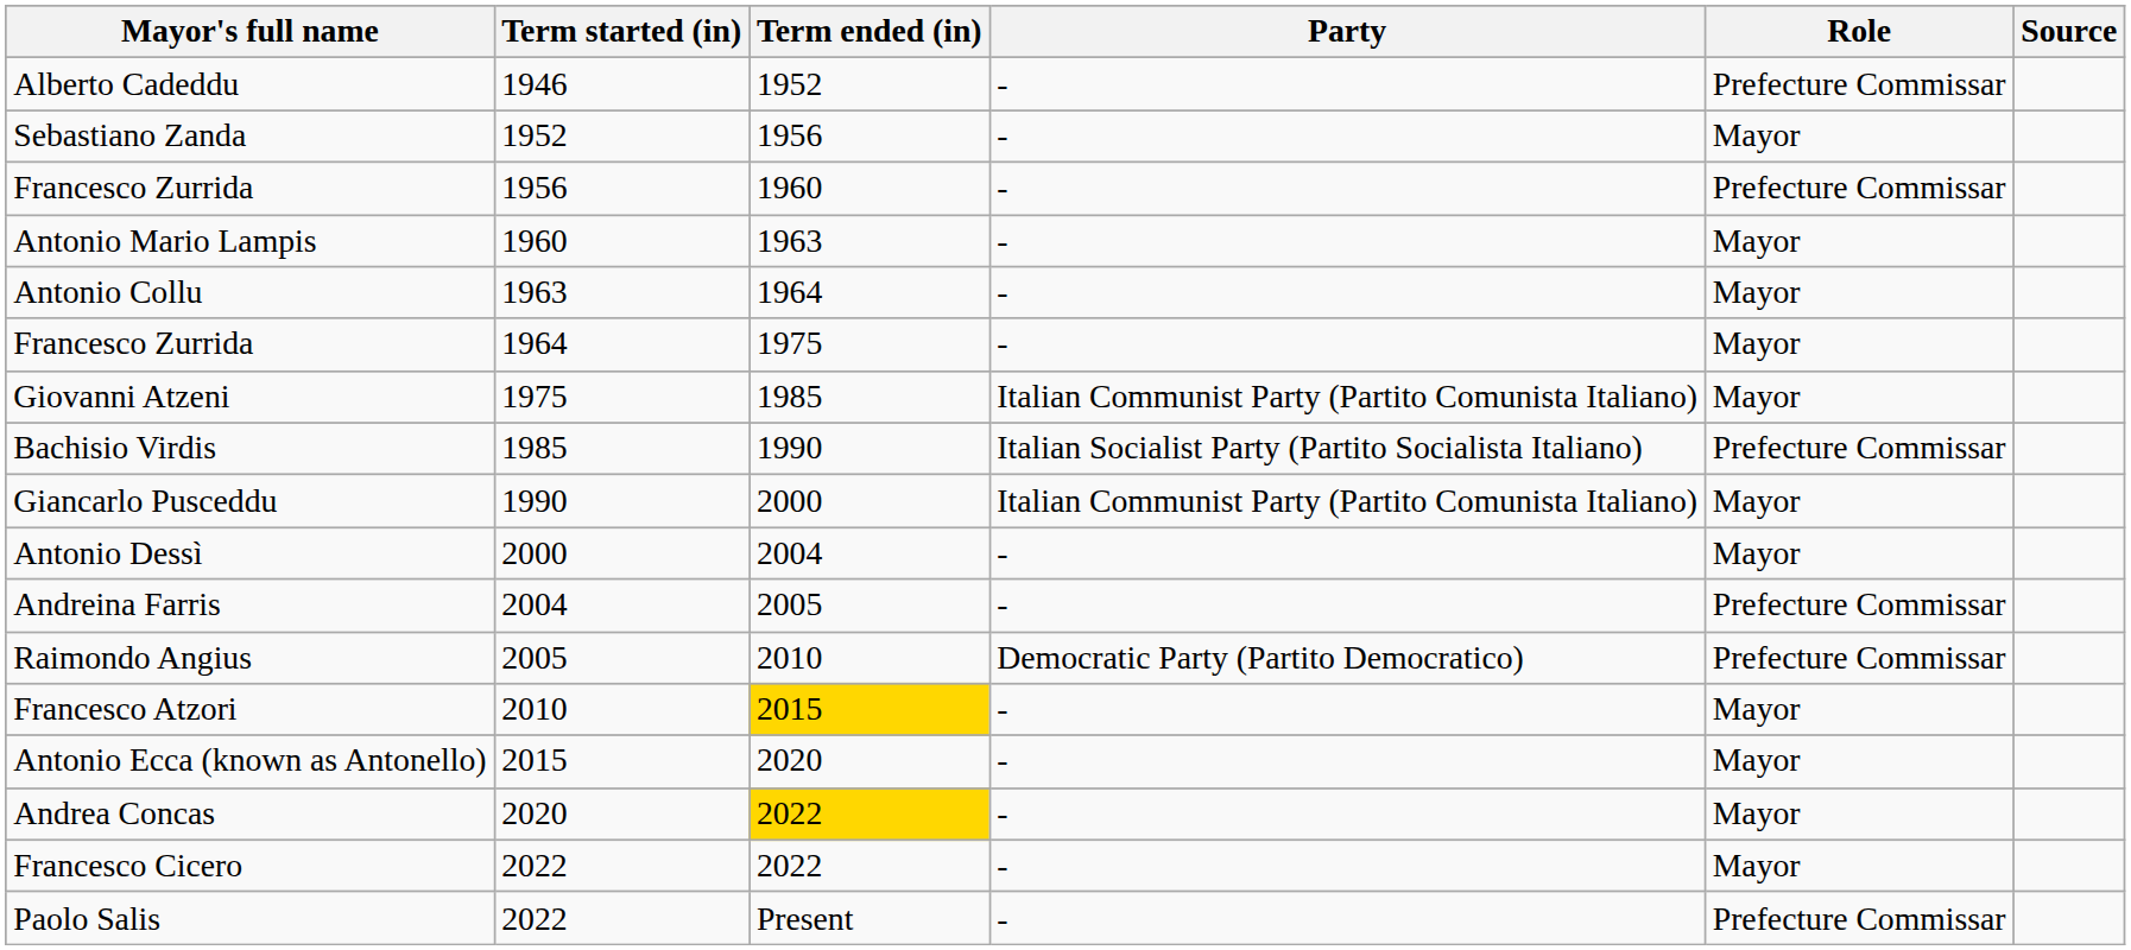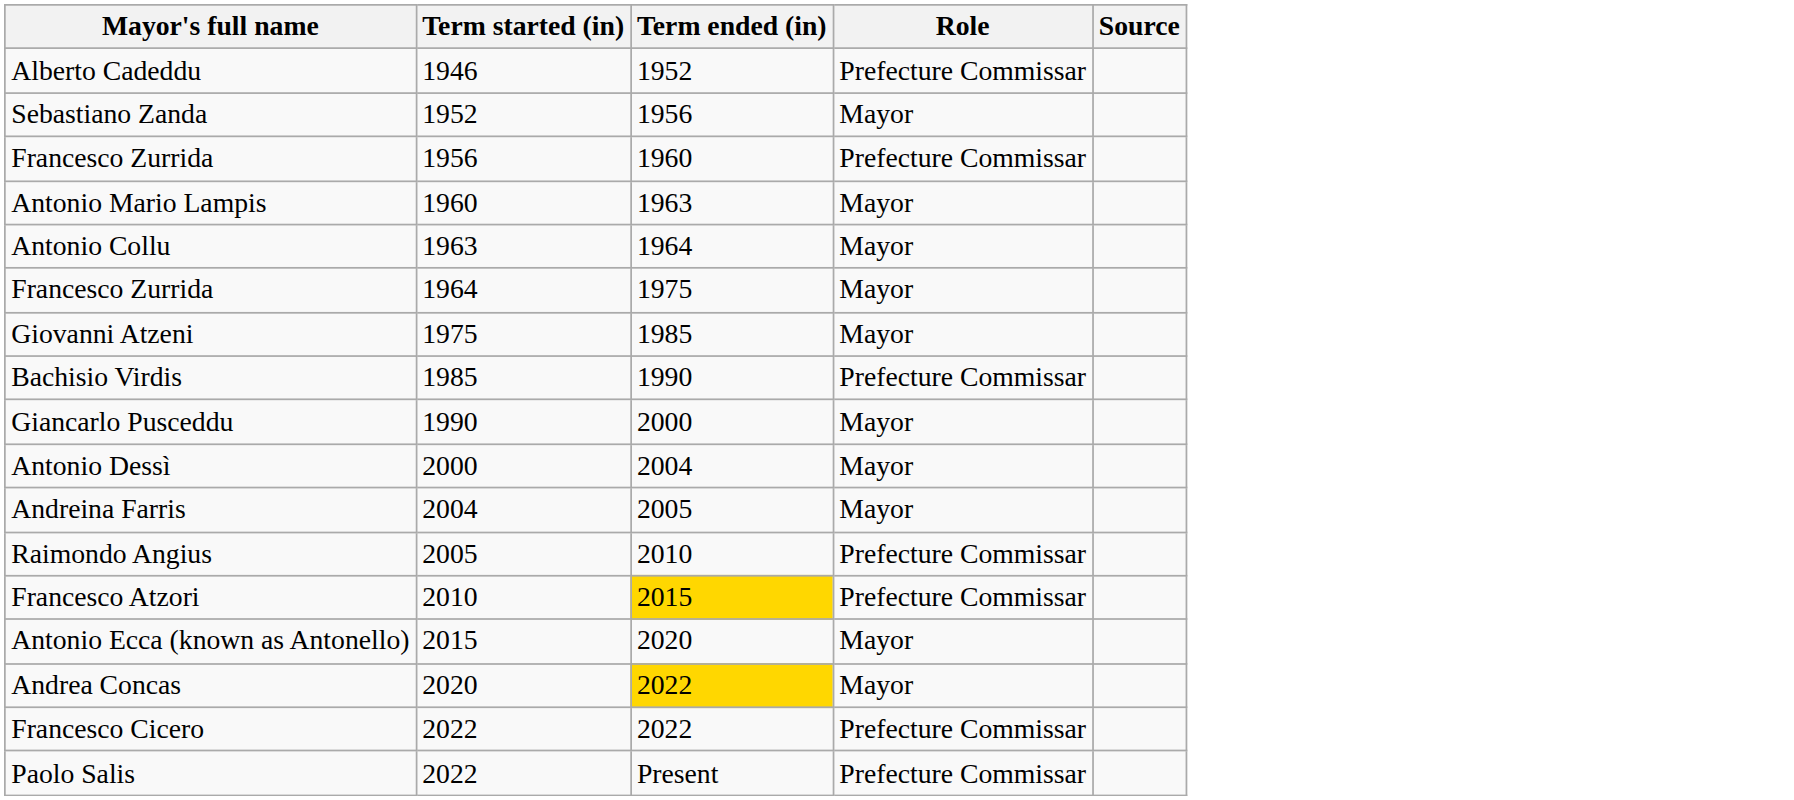 <table class="wikitable">
 <tr>
 <th>Mayor's full name</th>
 <th>Term started (in)</th>
 <th>Term ended (in)</th>
-<th>Party</th>
 <th>Role</th>
 <th>Source</th>
 </tr>
 <tr>
 <td>Alberto Cadeddu</td>
 <td>1946</td>
 <td>1952</td>
-<td>-</td>
 <td>Prefecture Commissar</td>
 <td></td>
 </tr>
 <tr>
 <td>Sebastiano Zanda</td>
 <td>1952</td>
 <td>1956</td>
-<td>-</td>
 <td>Mayor</td>
 <td></td>
 </tr>
 <tr>
 <td>Francesco Zurrida</td>
 <td>1956</td>
 <td>1960</td>
-<td>-</td>
 <td>Prefecture Commissar</td>
 <td></td>
 </tr>
 <tr>
 <td>Antonio Mario Lampis</td>
 <td>1960</td>
 <td>1963</td>
-<td>-</td>
 <td>Mayor</td>
 <td></td>
 </tr>
 <tr>
 <td>Antonio Collu</td>
 <td>1963</td>
 <td>1964</td>
-<td>-</td>
 <td>Mayor</td>
 <td></td>
 </tr>
 <tr>
 <td>Francesco Zurrida</td>
 <td>1964</td>
 <td>1975</td>
-<td>-</td>
 <td>Mayor</td>
 <td></td>
 </tr>
 <tr>
 <td>Giovanni Atzeni</td>
 <td>1975</td>
 <td>1985</td>
-<td>Italian Communist Party (Partito Comunista Italiano)</td>
 <td>Mayor</td>
 <td></td>
 </tr>
 <tr>
 <td>Bachisio Virdis</td>
 <td>1985</td>
 <td>1990</td>
-<td>Italian Socialist Party (Partito Socialista Italiano)</td>
 <td>Prefecture Commissar</td>
 <td></td>
 </tr>
 <tr>
 <td>Giancarlo Pusceddu</td>
 <td>1990</td>
 <td>2000</td>
-<td>Italian Communist Party (Partito Comunista Italiano)</td>
 <td>Mayor</td>
 <td></td>
 </tr>
 <tr>
 <td>Antonio Dessì</td>
 <td>2000</td>
 <td>2004</td>
-<td>-</td>
 <td>Mayor</td>
 <td></td>
 </tr>
 <tr>
 <td>Andreina Farris</td>
 <td>2004</td>
 <td>2005</td>
-<td>-</td>
-<td>Prefecture Commissar</td>
+<td>Mayor</td>
 <td></td>
 </tr>
 <tr>
 <td>Raimondo Angius</td>
 <td>2005</td>
 <td>2010</td>
-<td>Democratic Party (Partito Democratico)</td>
 <td>Prefecture Commissar</td>
 <td></td>
 </tr>
 <tr>
 <td>Francesco Atzori</td>
 <td>2010</td>
 <td style="background: gold;">2015</td>
-<td>-</td>
-<td>Mayor</td>
+<td>Prefecture Commissar</td>
 <td></td>
 </tr>
 <tr>
 <td>Antonio Ecca (known as Antonello)</td>
 <td>2015</td>
 <td>2020</td>
-<td>-</td>
 <td>Mayor</td>
 <td></td>
 </tr>
 <tr>
 <td>Andrea Concas</td>
 <td>2020</td>
 <td style="background: gold;">2022</td>
-<td>-</td>
 <td>Mayor</td>
 <td></td>
 </tr>
 <tr>
 <td>Francesco Cicero</td>
 <td>2022</td>
 <td>2022</td>
-<td>-</td>
-<td>Mayor</td>
+<td>Prefecture Commissar</td>
 <td></td>
 </tr>
 <tr>
 <td>Paolo Salis</td>
 <td>2022</td>
 <td>Present</td>
-<td>-</td>
 <td>Prefecture Commissar</td>
 <td></td>
 </tr>
 </table>
